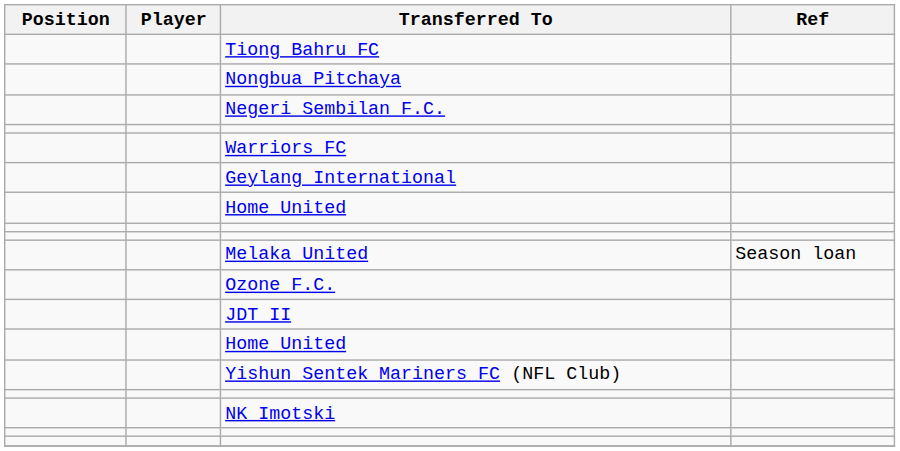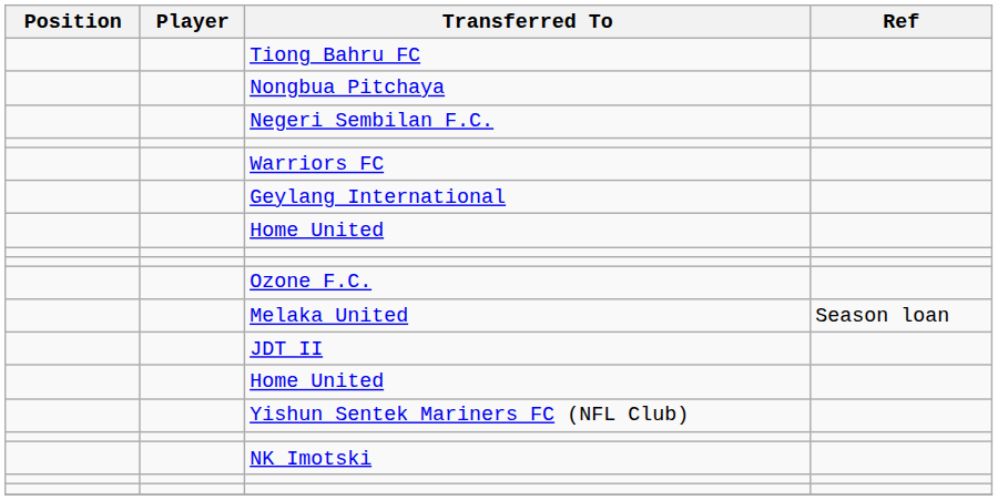 <table class="wikitable sortable" style="width:50%; text-align:center; font-size:100%; text-align:left;">
 <tr>
 <th><strong>Position</strong></th>
 <th><strong>Player</strong></th>
 <th><strong>Transferred To</strong></th>
 <th><strong>Ref</strong></th>
 </tr>
 <tr>
 <td></td>
 <td></td>
 <td> <a href='#'>Tiong Bahru FC</a></td>
 <td></td>
 </tr>
 <tr>
 <td></td>
 <td></td>
 <td> <a href='#'>Nongbua Pitchaya</a></td>
 <td></td>
 </tr>
 <tr>
 <td></td>
 <td></td>
 <td> <a href='#'>Negeri Sembilan F.C.</a></td>
 <td></td>
 </tr>
 <tr>
 <td></td>
 <td></td>
 <td></td>
 <td></td>
 </tr>
 <tr>
 <td></td>
 <td></td>
 <td> <a href='#'>Warriors FC</a></td>
 <td></td>
 </tr>
 <tr>
 <td></td>
 <td></td>
 <td> <a href='#'>Geylang International</a></td>
 <td></td>
 </tr>
 <tr>
 <td></td>
 <td></td>
 <td> <a href='#'>Home United</a></td>
 <td></td>
 </tr>
 <tr>
 <td></td>
 <td></td>
 <td></td>
 <td></td>
 </tr>
 <tr>
 <td></td>
 <td></td>
 <td></td>
 <td></td>
 </tr>
 <tr>
 <td></td>
 <td></td>
-<td> <a href='#'>Melaka United</a></td>
-<td>Season loan </td>
+<td> <a href='#'>Ozone F.C.</a></td>
+<td></td>
 </tr>
 <tr>
 <td></td>
 <td></td>
-<td> <a href='#'>Ozone F.C.</a></td>
-<td></td>
+<td> <a href='#'>Melaka United</a></td>
+<td>Season loan </td>
 </tr>
 <tr>
 <td></td>
 <td></td>
 <td> <a href='#'>JDT II</a></td>
 <td></td>
 </tr>
 <tr>
 <td></td>
 <td></td>
 <td> <a href='#'>Home United</a></td>
 <td></td>
 </tr>
 <tr>
 <td></td>
 <td></td>
 <td> <a href='#'>Yishun Sentek Mariners FC</a> (NFL Club)</td>
 <td></td>
 </tr>
 <tr>
 <td></td>
 <td></td>
 <td></td>
 <td></td>
 </tr>
 <tr>
 <td></td>
 <td></td>
 <td> <a href='#'>NK Imotski</a></td>
 <td></td>
 </tr>
 <tr>
 <td></td>
 <td></td>
 <td></td>
 <td></td>
 </tr>
 <tr>
 <td></td>
 <td></td>
 <td></td>
 <td></td>
 </tr>
 <tr>
 </tr>
 </table>
